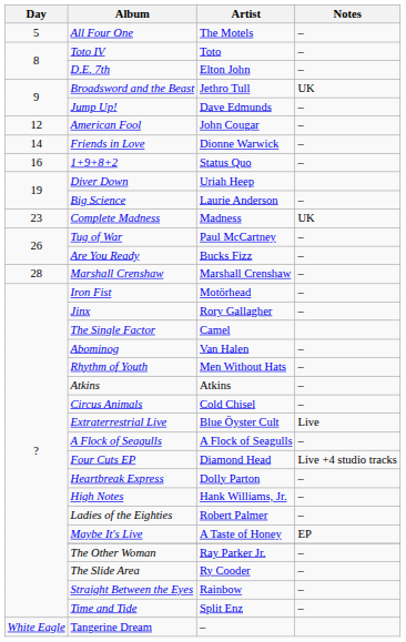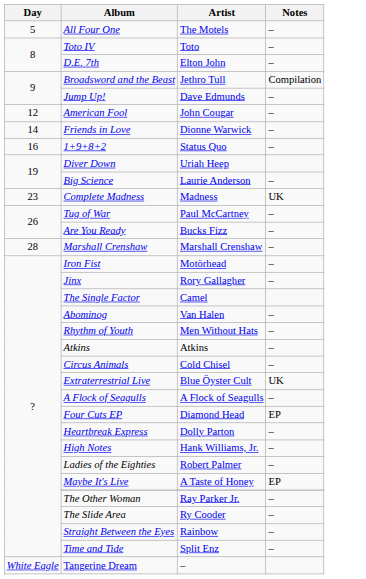 <table class="wikitable">
 <tr>
 <th>Day</th>
 <th>Album</th>
 <th>Artist</th>
 <th>Notes</th>
 </tr>
 <tr>
 <td align="center" rowspan="1">5</td>
 <td><em><a href='#'>All Four One</a></em></td>
 <td><a href='#'>The Motels</a></td>
 <td>–</td>
 </tr>
 <tr>
 <td align="center" rowspan="2">8</td>
 <td><em><a href='#'>Toto IV</a></em></td>
 <td><a href='#'>Toto</a></td>
 <td>–</td>
 </tr>
 <tr>
 <td><em><a href='#'>D.E. 7th</a></em></td>
 <td><a href='#'>Elton John</a></td>
 <td>–</td>
 </tr>
 <tr>
 <td align="center" rowspan="2">9</td>
 <td><em><a href='#'>Broadsword and the Beast</a></em></td>
 <td><a href='#'>Jethro Tull</a></td>
-<td>UK</td>
+<td>Compilation</td>
 </tr>
 <tr>
 <td><em><a href='#'>Jump Up!</a></em></td>
 <td><a href='#'>Dave Edmunds</a></td>
 <td>–</td>
 </tr>
 <tr>
 <td align="center" rowspan="1">12</td>
 <td><em><a href='#'>American Fool</a></em></td>
 <td><a href='#'>John Cougar</a></td>
 <td>–</td>
 </tr>
 <tr>
 <td align="center" rowspan="1">14</td>
 <td><em><a href='#'>Friends in Love</a></em></td>
 <td><a href='#'>Dionne Warwick</a></td>
 <td>–</td>
 </tr>
 <tr>
 <td align="center" rowspan="1">16</td>
 <td><em><a href='#'>1+9+8+2</a></em></td>
 <td><a href='#'>Status Quo</a></td>
 <td>–</td>
 </tr>
 <tr>
 <td align="center" rowspan="2">19</td>
 <td><em><a href='#'>Diver Down</a></em></td>
 <td><a href='#'>Uriah Heep</a></td>
 <td></td>
 </tr>
 <tr>
 <td><em><a href='#'>Big Science</a></em></td>
 <td><a href='#'>Laurie Anderson</a></td>
 <td>–</td>
 </tr>
 <tr>
 <td align="center" rowspan="1">23</td>
 <td><em><a href='#'>Complete Madness</a></em></td>
 <td><a href='#'>Madness</a></td>
 <td>UK</td>
 </tr>
 <tr>
 <td align="center" rowspan="2">26</td>
 <td><em><a href='#'>Tug of War</a></em></td>
 <td><a href='#'>Paul McCartney</a></td>
 <td>–</td>
 </tr>
 <tr>
 <td><em><a href='#'>Are You Ready</a></em></td>
 <td><a href='#'>Bucks Fizz</a></td>
 <td>–</td>
 </tr>
 <tr>
 <td align="center" rowspan="1">28</td>
 <td><em><a href='#'>Marshall Crenshaw</a></em></td>
 <td><a href='#'>Marshall Crenshaw</a></td>
 <td>–</td>
 </tr>
 <tr>
 <td align="center" rowspan="19">?</td>
 <td><em><a href='#'>Iron Fist</a></em></td>
 <td><a href='#'>Motörhead</a></td>
 <td>–</td>
 </tr>
 <tr>
 <td><em><a href='#'>Jinx</a></em></td>
 <td><a href='#'>Rory Gallagher</a></td>
 <td>–</td>
 </tr>
 <tr>
 <td><em><a href='#'>The Single Factor</a></em></td>
 <td><a href='#'>Camel</a></td>
 <td></td>
 </tr>
 <tr>
 <td><em><a href='#'>Abominog</a></em></td>
 <td><a href='#'>Van Halen</a></td>
 <td>–</td>
 </tr>
 <tr>
 <td><em><a href='#'>Rhythm of Youth</a></em></td>
 <td><a href='#'>Men Without Hats</a></td>
 <td>–</td>
 </tr>
 <tr>
 <td><em>Atkins</em></td>
 <td>Atkins</td>
 <td>–</td>
 </tr>
 <tr>
 <td><em><a href='#'>Circus Animals</a></em></td>
 <td><a href='#'>Cold Chisel</a></td>
 <td>–</td>
 </tr>
 <tr>
 <td><em><a href='#'>Extraterrestrial Live</a></em></td>
 <td><a href='#'>Blue Öyster Cult</a></td>
-<td>Live</td>
+<td>UK</td>
 </tr>
 <tr>
 <td><em><a href='#'>A Flock of Seagulls</a></em></td>
 <td><a href='#'>A Flock of Seagulls</a></td>
 <td>–</td>
 </tr>
 <tr>
 <td><em><a href='#'>Four Cuts EP</a></em></td>
 <td><a href='#'>Diamond Head</a></td>
-<td>Live +4 studio tracks</td>
+<td>EP</td>
 </tr>
 <tr>
 <td><em><a href='#'>Heartbreak Express</a></em></td>
 <td><a href='#'>Dolly Parton</a></td>
 <td>–</td>
 </tr>
 <tr>
 <td><em><a href='#'>High Notes</a></em></td>
 <td><a href='#'>Hank Williams, Jr.</a></td>
 <td>–</td>
 </tr>
 <tr>
 <td><em>Ladies of the Eighties</em></td>
 <td><a href='#'>Robert Palmer</a></td>
 <td>–</td>
 </tr>
 <tr>
 <td><em><a href='#'>Maybe It's Live</a></em></td>
 <td><a href='#'>A Taste of Honey</a></td>
 <td>EP</td>
 </tr>
 <tr>
 </tr>
 <tr>
 <td><em>The Other Woman</em></td>
 <td><a href='#'>Ray Parker Jr.</a></td>
 <td>–</td>
 </tr>
 <tr>
 <td><em>The Slide Area</em></td>
 <td><a href='#'>Ry Cooder</a></td>
 <td>–</td>
 </tr>
 <tr>
 <td><em><a href='#'>Straight Between the Eyes</a></em></td>
 <td><a href='#'>Rainbow</a></td>
 <td>–</td>
 </tr>
 <tr>
 <td><em><a href='#'>Time and Tide</a></em></td>
 <td><a href='#'>Split Enz</a></td>
 <td>–</td>
 </tr>
 <tr>
 <td><em><a href='#'>White Eagle</a></em></td>
 <td><a href='#'>Tangerine Dream</a></td>
 <td>–</td>
 </tr>
 </table>
